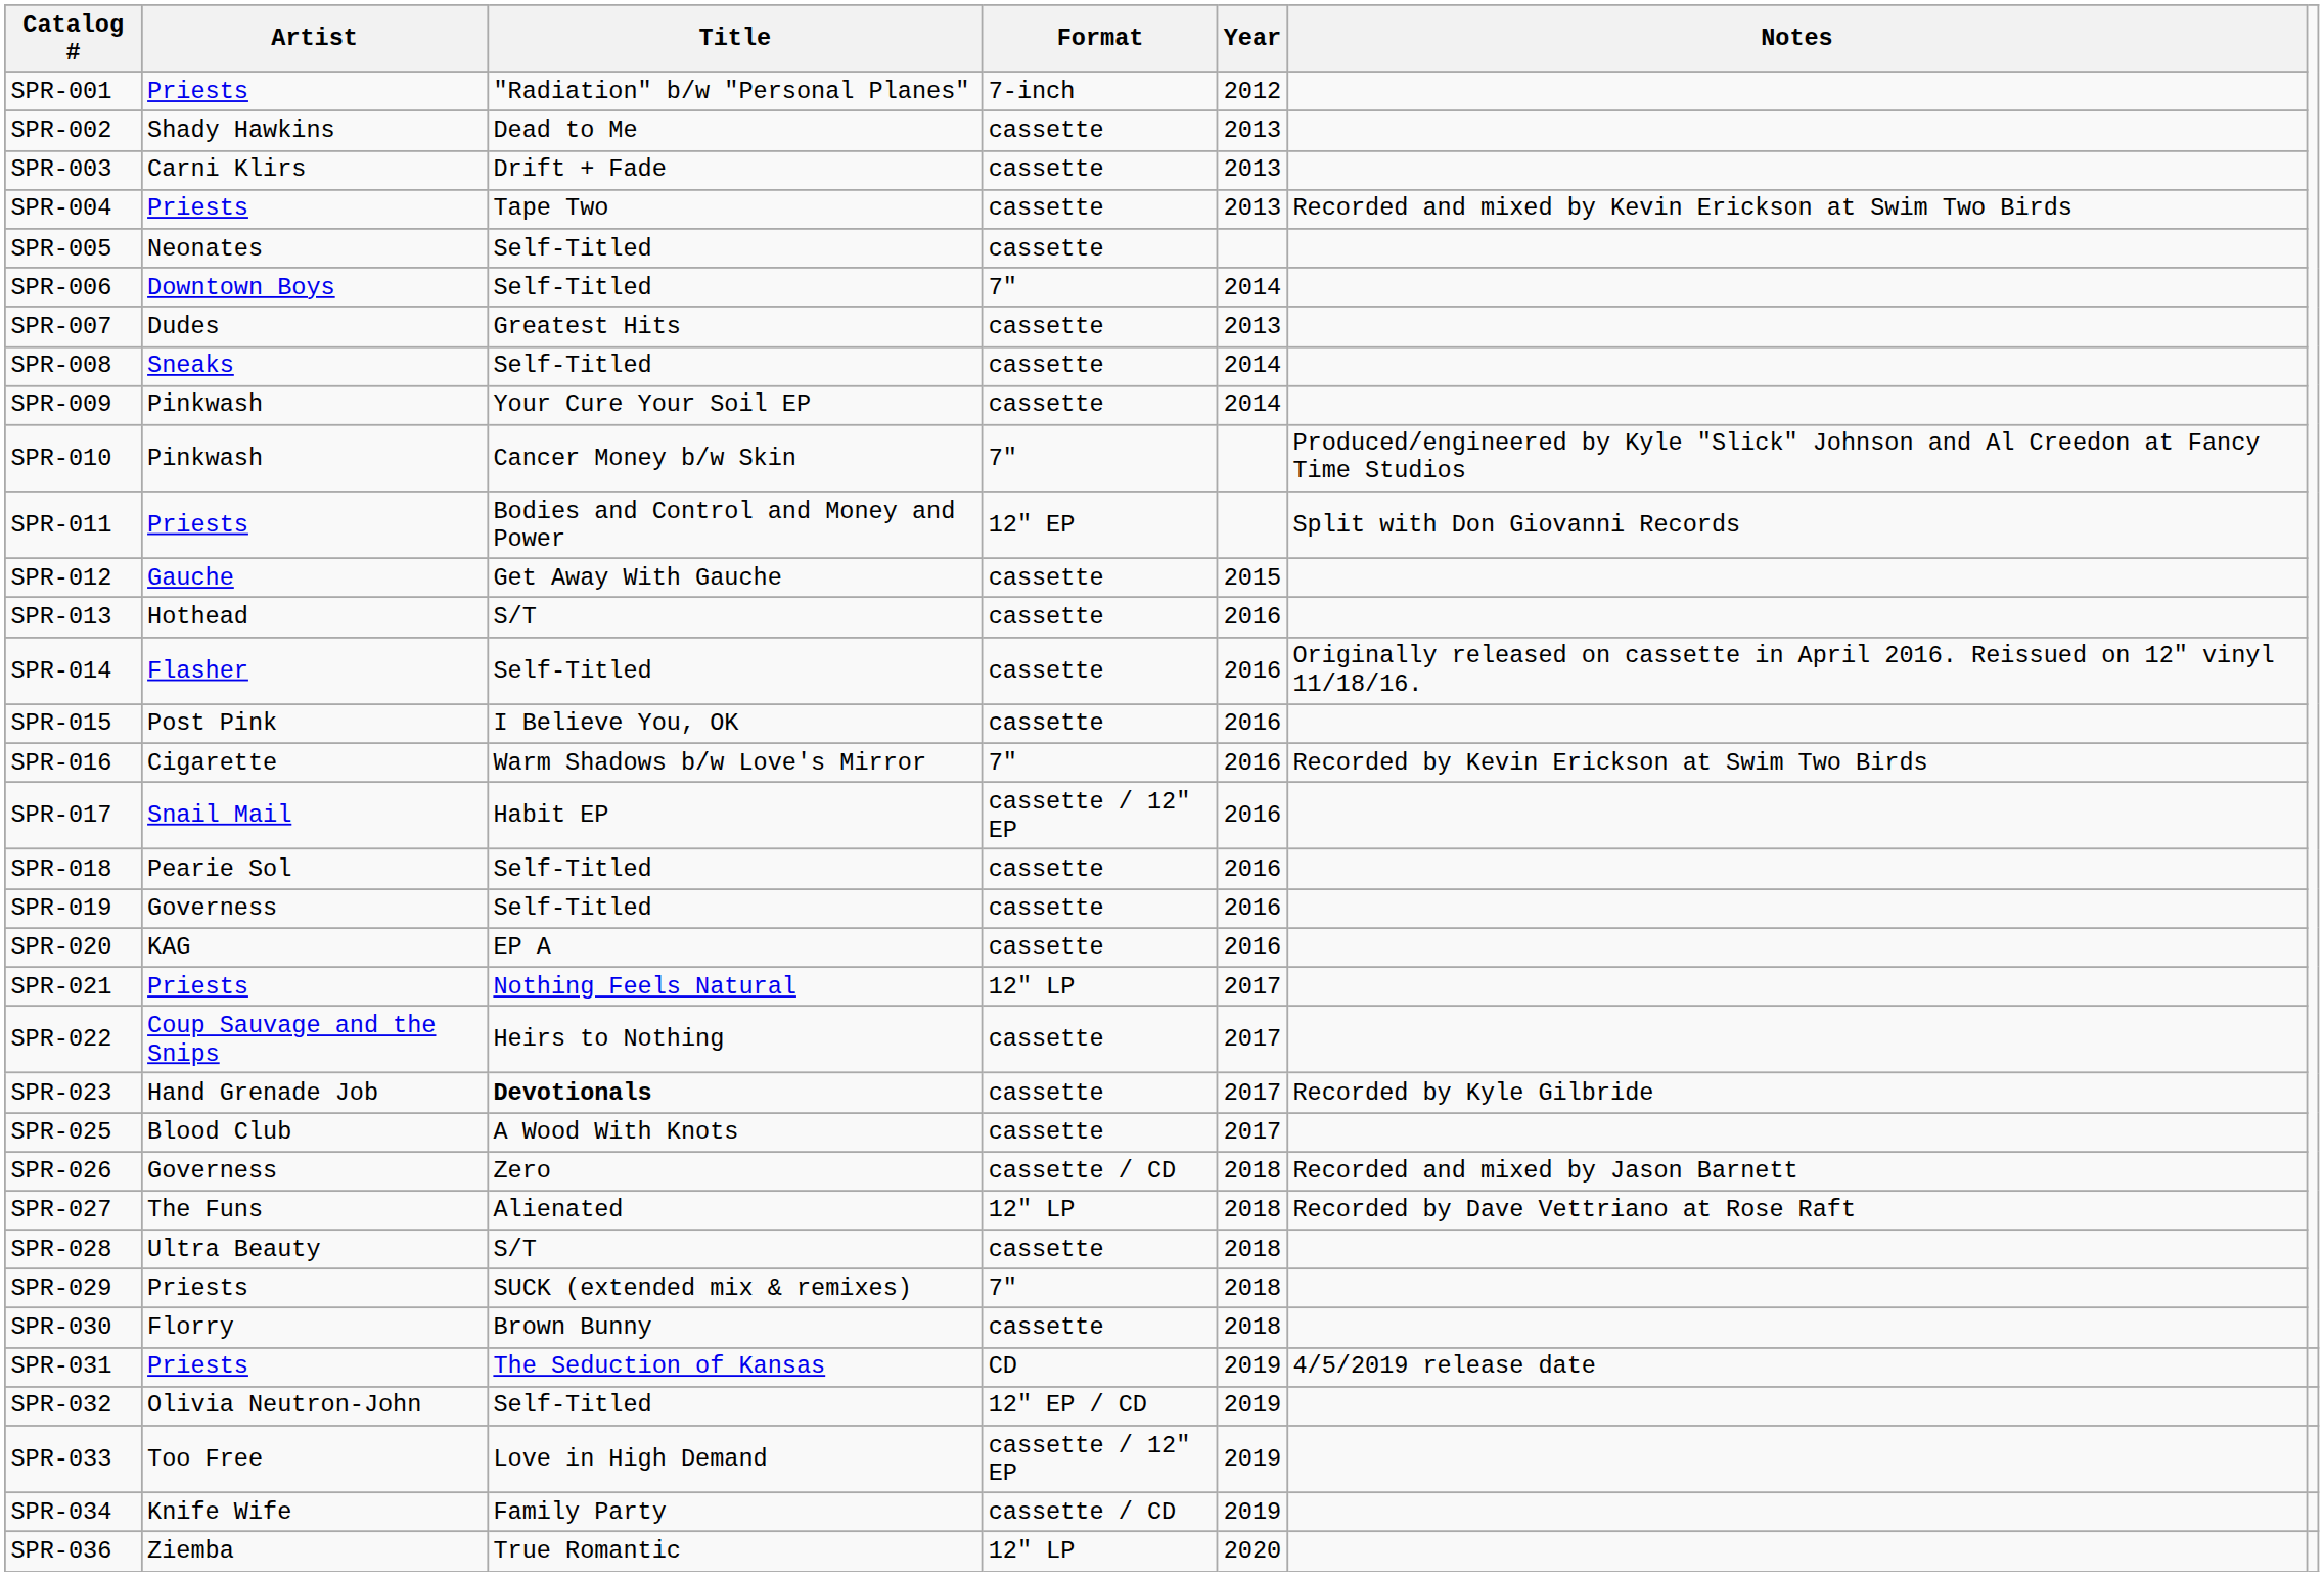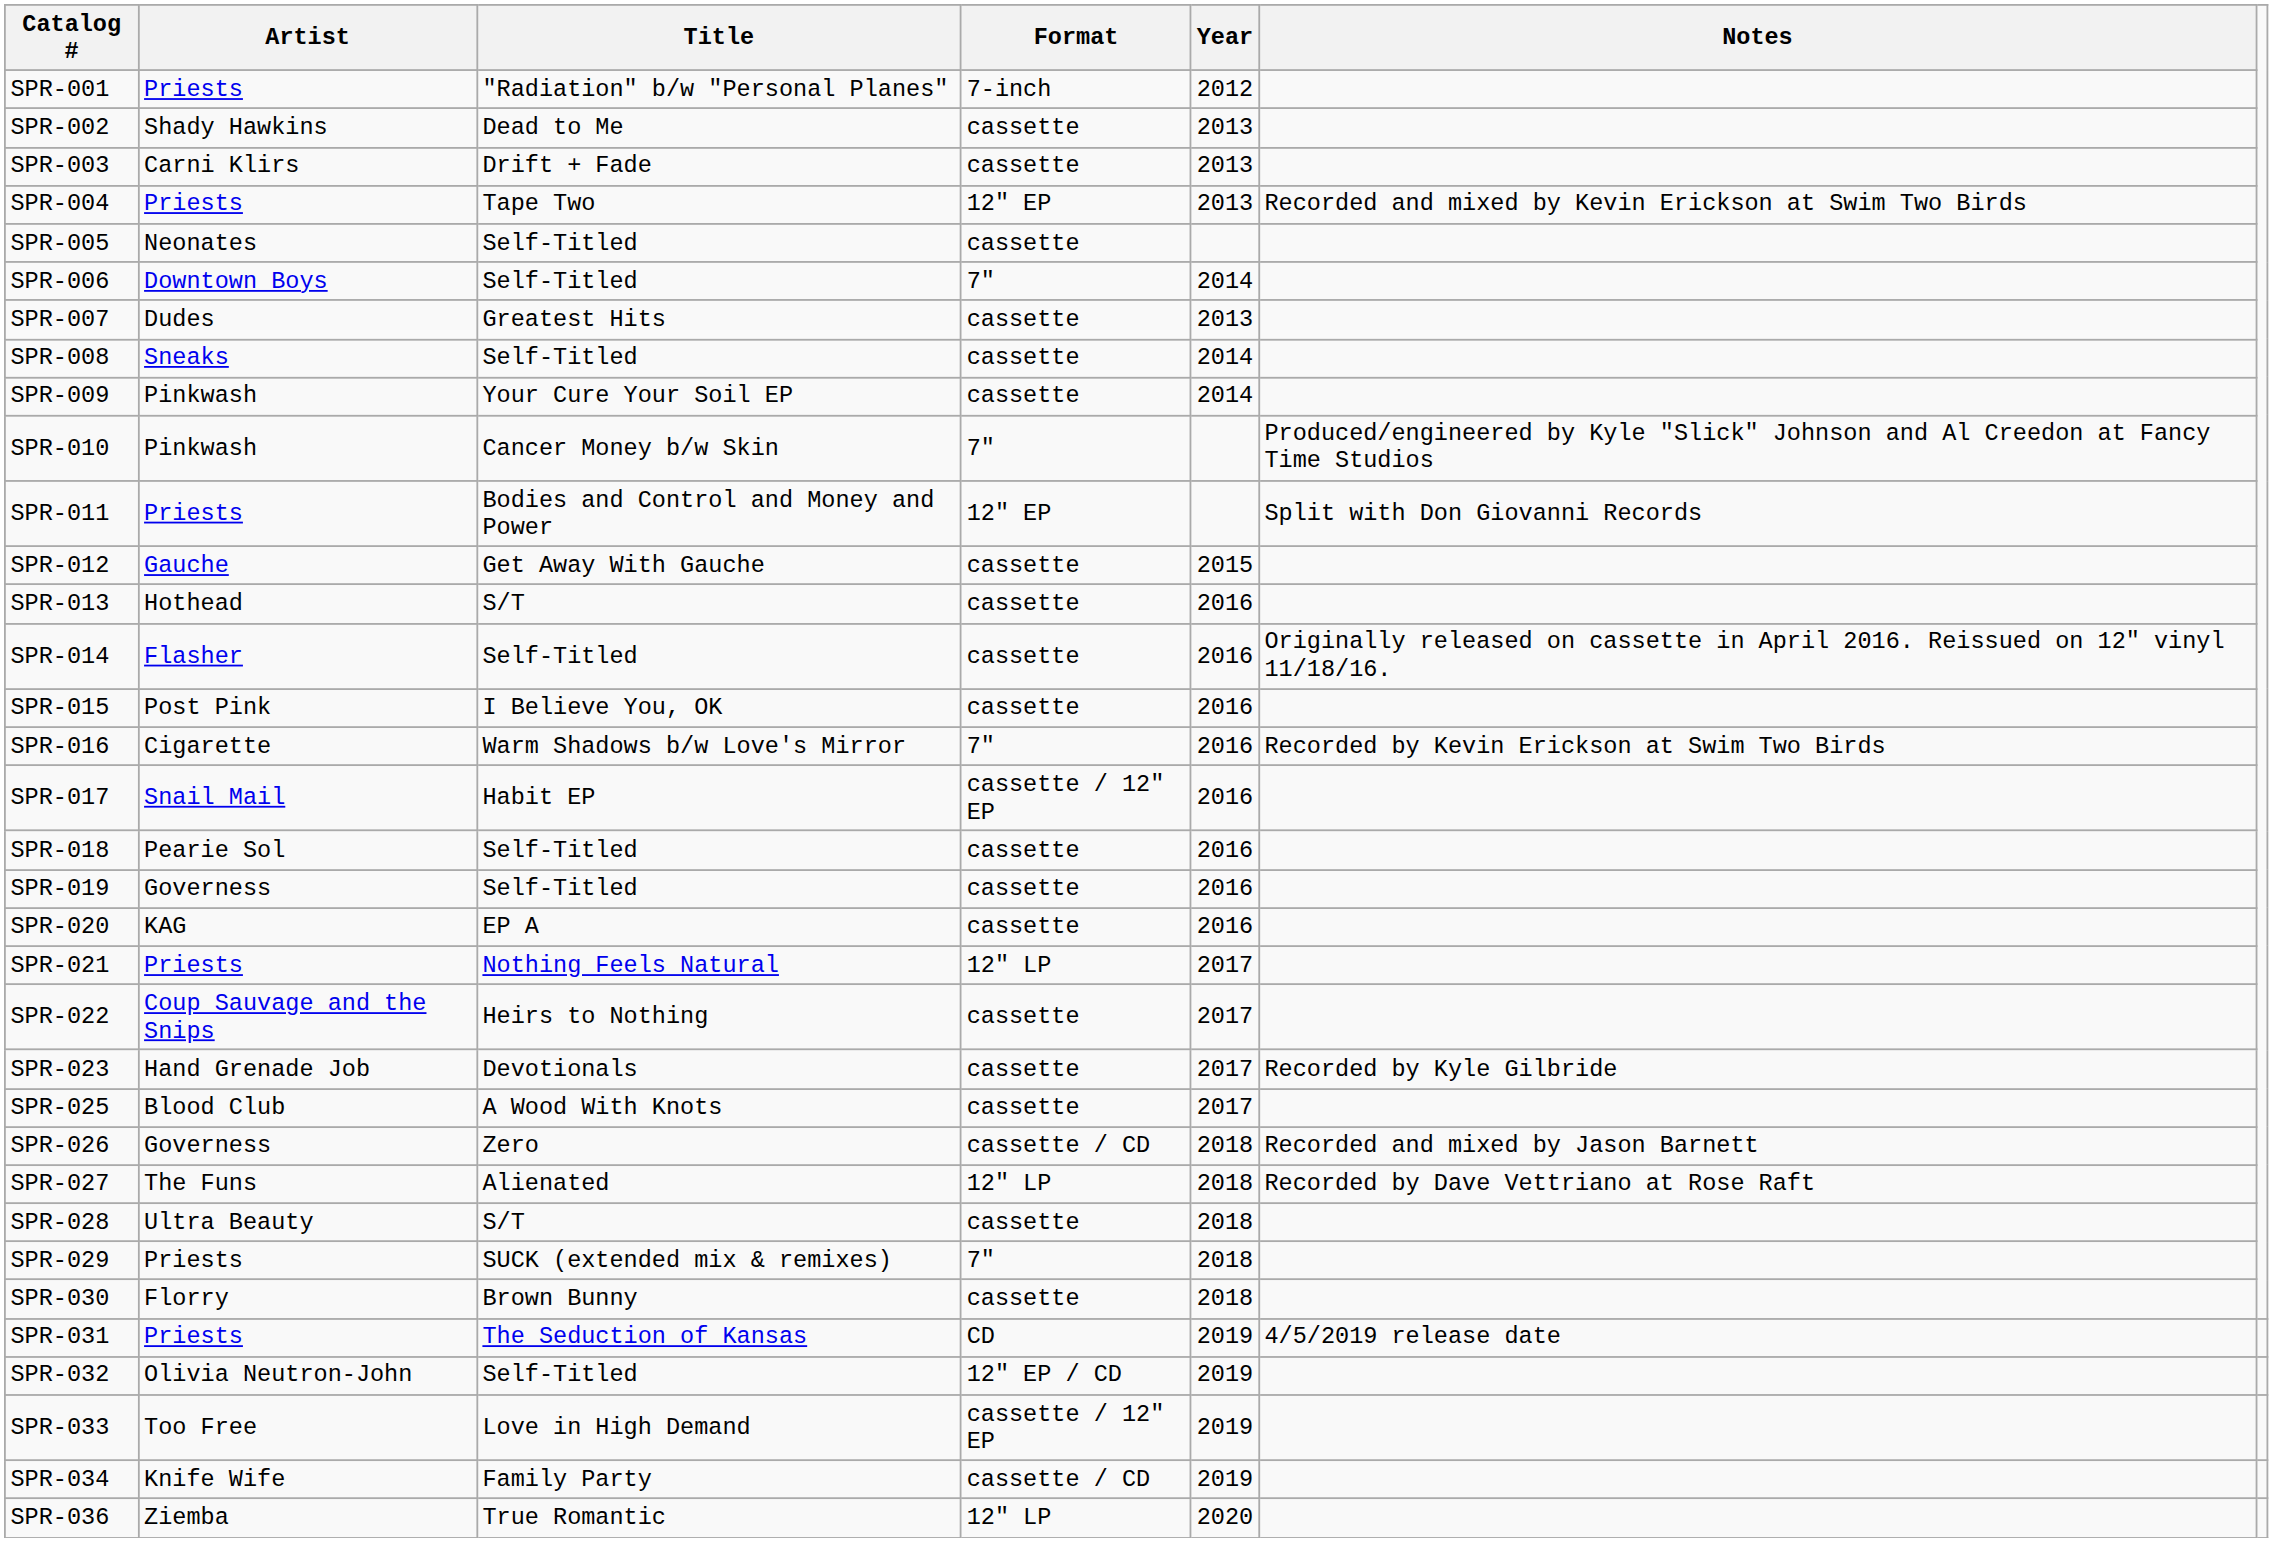 <table class="wikitable">
 <tr>
 <th>Catalog #</th>
 <th>Artist</th>
 <th>Title</th>
 <th>Format</th>
 <th>Year</th>
 <th>Notes</th>
 </tr>
 <tr>
 <td>SPR-001</td>
 <td><a href='#'>Priests</a></td>
 <td>"Radiation" b/w "Personal Planes"</td>
 <td>7-inch</td>
 <td>2012</td>
 <td></td>
 </tr>
 <tr>
 <td>SPR-002</td>
 <td>Shady Hawkins</td>
 <td>Dead to Me</td>
 <td>cassette</td>
 <td>2013</td>
 <td></td>
 </tr>
 <tr>
 <td>SPR-003</td>
 <td>Carni Klirs</td>
 <td>Drift + Fade</td>
 <td>cassette</td>
 <td>2013</td>
 <td></td>
 </tr>
 <tr>
 <td>SPR-004</td>
 <td><a href='#'>Priests</a></td>
 <td>Tape Two</td>
-<td>cassette</td>
+<td>12" EP</td>
 <td>2013</td>
 <td>Recorded and mixed by Kevin Erickson at Swim Two Birds</td>
 </tr>
 <tr>
 <td>SPR-005</td>
 <td>Neonates</td>
 <td>Self-Titled</td>
 <td>cassette</td>
 <td></td>
 <td></td>
 </tr>
 <tr>
 <td>SPR-006</td>
 <td><a href='#'>Downtown Boys</a></td>
 <td>Self-Titled</td>
 <td>7"</td>
 <td>2014</td>
 <td></td>
 </tr>
 <tr>
 <td>SPR-007</td>
 <td>Dudes</td>
 <td>Greatest Hits</td>
 <td>cassette</td>
 <td>2013</td>
 <td></td>
 </tr>
 <tr>
 <td>SPR-008</td>
 <td><a href='#'>Sneaks</a></td>
 <td>Self-Titled</td>
 <td>cassette</td>
 <td>2014</td>
 <td></td>
 </tr>
 <tr>
 <td>SPR-009</td>
 <td>Pinkwash</td>
 <td>Your Cure Your Soil EP</td>
 <td>cassette</td>
 <td>2014</td>
 <td></td>
 </tr>
 <tr>
 <td>SPR-010</td>
 <td>Pinkwash</td>
 <td>Cancer Money b/w Skin</td>
 <td>7"</td>
 <td></td>
 <td>Produced/engineered by Kyle "Slick" Johnson and Al Creedon at Fancy Time Studios</td>
 </tr>
 <tr>
 <td>SPR-011</td>
 <td><a href='#'>Priests</a></td>
 <td>Bodies and Control and Money and Power</td>
 <td>12" EP</td>
 <td></td>
 <td>Split with Don Giovanni Records</td>
 </tr>
 <tr>
 <td>SPR-012</td>
 <td><a href='#'>Gauche</a></td>
 <td>Get Away With Gauche</td>
 <td>cassette</td>
 <td>2015</td>
 <td></td>
 </tr>
 <tr>
 <td>SPR-013</td>
 <td>Hothead</td>
 <td>S/T</td>
 <td>cassette</td>
 <td>2016</td>
 <td></td>
 </tr>
 <tr>
 <td>SPR-014</td>
 <td><a href='#'>Flasher</a></td>
 <td>Self-Titled</td>
 <td>cassette</td>
 <td>2016</td>
 <td>Originally released on cassette in April 2016. Reissued on 12" vinyl 11/18/16.</td>
 </tr>
 <tr>
 <td>SPR-015</td>
 <td>Post Pink</td>
 <td>I Believe You, OK</td>
 <td>cassette</td>
 <td>2016</td>
 <td></td>
 </tr>
 <tr>
 <td>SPR-016</td>
 <td>Cigarette</td>
 <td>Warm Shadows b/w Love's Mirror</td>
 <td>7"</td>
 <td>2016</td>
 <td>Recorded by Kevin Erickson at Swim Two Birds</td>
 </tr>
 <tr>
 <td>SPR-017</td>
 <td><a href='#'>Snail Mail</a></td>
 <td>Habit EP</td>
 <td>cassette / 12" EP</td>
 <td>2016</td>
 <td></td>
 </tr>
 <tr>
 <td>SPR-018</td>
 <td>Pearie Sol</td>
 <td>Self-Titled</td>
 <td>cassette</td>
 <td>2016</td>
 <td></td>
 </tr>
 <tr>
 <td>SPR-019</td>
 <td>Governess</td>
 <td>Self-Titled</td>
 <td>cassette</td>
 <td>2016</td>
 <td></td>
 </tr>
 <tr>
 <td>SPR-020</td>
 <td>KAG</td>
 <td>EP A</td>
 <td>cassette</td>
 <td>2016</td>
 <td></td>
 </tr>
 <tr>
 <td>SPR-021</td>
 <td><a href='#'>Priests</a></td>
 <td><a href='#'>Nothing Feels Natural</a></td>
 <td>12" LP</td>
 <td>2017</td>
 <td></td>
 </tr>
 <tr>
 <td>SPR-022</td>
 <td><a href='#'>Coup Sauvage and the Snips</a></td>
 <td>Heirs to Nothing</td>
 <td>cassette</td>
 <td>2017</td>
 <td></td>
 </tr>
 <tr>
 <td>SPR-023</td>
 <td>Hand Grenade Job</td>
-<td><strong>Devotionals</strong></td>
+<td>Devotionals</td>
 <td>cassette</td>
 <td>2017</td>
 <td>Recorded by Kyle Gilbride</td>
 </tr>
 <tr>
 <td>SPR-025</td>
 <td>Blood Club</td>
 <td>A Wood With Knots</td>
 <td>cassette</td>
 <td>2017</td>
 <td></td>
 </tr>
 <tr>
 <td>SPR-026</td>
 <td>Governess</td>
 <td>Zero</td>
 <td>cassette / CD</td>
 <td>2018</td>
 <td>Recorded and mixed by Jason Barnett</td>
 </tr>
 <tr>
 <td>SPR-027</td>
 <td>The Funs</td>
 <td>Alienated</td>
 <td>12" LP</td>
 <td>2018</td>
 <td>Recorded by Dave Vettriano at Rose Raft</td>
 </tr>
 <tr>
 <td>SPR-028</td>
 <td>Ultra Beauty</td>
 <td>S/T</td>
 <td>cassette</td>
 <td>2018</td>
 <td></td>
 </tr>
 <tr>
 <td>SPR-029</td>
 <td>Priests</td>
 <td>SUCK (extended mix & remixes)</td>
 <td>7"</td>
 <td>2018</td>
 <td></td>
 </tr>
 <tr>
 <td>SPR-030</td>
 <td>Florry</td>
 <td>Brown Bunny</td>
 <td>cassette</td>
 <td>2018</td>
 <td></td>
 </tr>
 <tr>
 <td>SPR-031</td>
 <td><a href='#'>Priests</a></td>
 <td><a href='#'>The Seduction of Kansas</a></td>
 <td>CD</td>
 <td>2019</td>
 <td>4/5/2019 release date</td>
 <td></td>
 </tr>
 <tr>
 <td>SPR-032</td>
 <td>Olivia Neutron-John</td>
 <td>Self-Titled</td>
 <td>12" EP / CD</td>
 <td>2019</td>
 <td></td>
 <td></td>
 </tr>
 <tr>
 <td>SPR-033</td>
 <td>Too Free</td>
 <td>Love in High Demand</td>
 <td>cassette / 12" EP</td>
 <td>2019</td>
 <td></td>
 <td></td>
 </tr>
 <tr>
 <td>SPR-034</td>
 <td>Knife Wife</td>
 <td>Family Party</td>
 <td>cassette / CD</td>
 <td>2019</td>
 <td></td>
 <td></td>
 </tr>
 <tr>
 <td>SPR-036</td>
 <td>Ziemba</td>
 <td>True Romantic</td>
 <td>12" LP</td>
 <td>2020</td>
 <td></td>
 </tr>
 </table>
